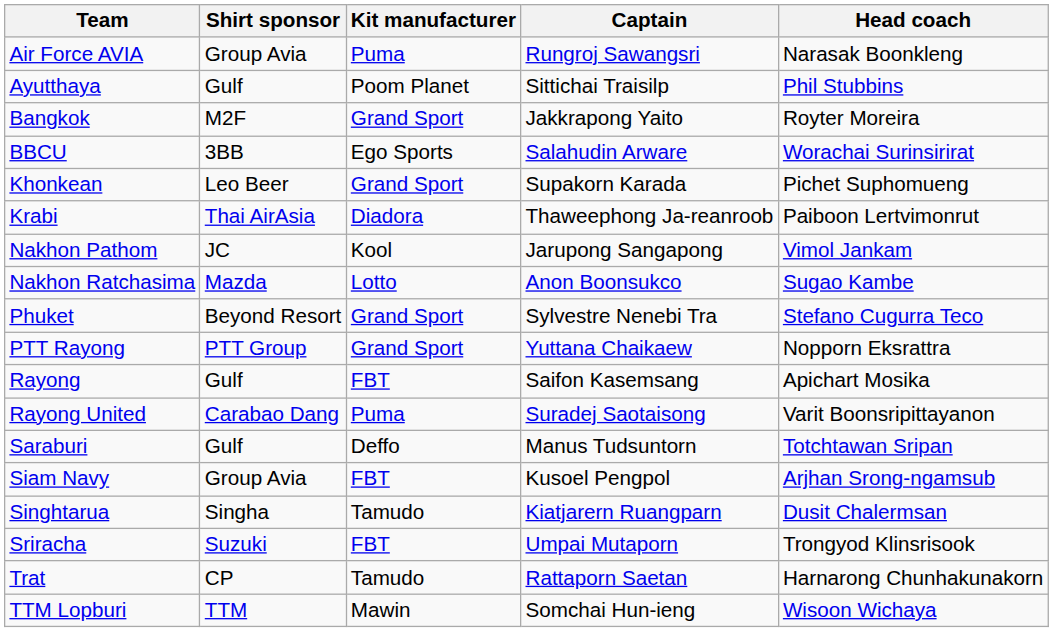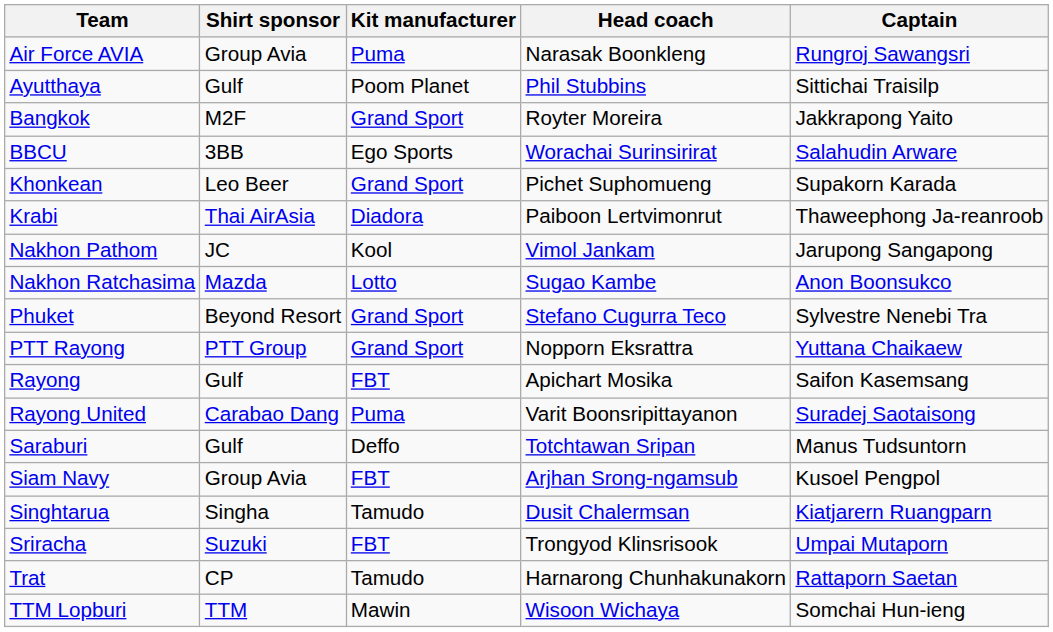 <table class="wikitable sortable" style="text-align: left;">
 <tr>
 <th>Team</th>
 <th>Shirt sponsor</th>
 <th>Kit manufacturer</th>
+<th>Head coach</th>
 <th>Captain</th>
-<th>Head coach</th>
 </tr>
 <tr>
 <td><a href='#'>Air Force AVIA</a></td>
 <td>Group Avia</td>
 <td><a href='#'>Puma</a></td>
+<td> Narasak Boonkleng</td>
 <td> <a href='#'>Rungroj Sawangsri</a></td>
-<td> Narasak Boonkleng</td>
 </tr>
 <tr>
 <td><a href='#'>Ayutthaya</a></td>
 <td>Gulf</td>
 <td>Poom Planet</td>
+<td> <a href='#'>Phil Stubbins</a></td>
 <td> Sittichai Traisilp</td>
-<td> <a href='#'>Phil Stubbins</a></td>
 </tr>
 <tr>
 <td><a href='#'>Bangkok</a></td>
 <td>M2F</td>
 <td><a href='#'>Grand Sport</a></td>
+<td> Royter Moreira</td>
 <td> Jakkrapong Yaito</td>
-<td> Royter Moreira</td>
 </tr>
 <tr>
 <td><a href='#'>BBCU</a></td>
 <td>3BB</td>
 <td>Ego Sports</td>
+<td> <a href='#'>Worachai Surinsirirat</a></td>
 <td> <a href='#'>Salahudin Arware</a></td>
-<td> <a href='#'>Worachai Surinsirirat</a></td>
 </tr>
 <tr>
 <td><a href='#'>Khonkean</a></td>
 <td>Leo Beer</td>
 <td><a href='#'>Grand Sport</a></td>
+<td> Pichet Suphomueng</td>
 <td> Supakorn Karada</td>
-<td> Pichet Suphomueng</td>
 </tr>
 <tr>
 <td><a href='#'>Krabi</a></td>
 <td><a href='#'>Thai AirAsia</a></td>
 <td><a href='#'>Diadora</a></td>
+<td> Paiboon Lertvimonrut</td>
 <td> Thaweephong Ja-reanroob</td>
-<td> Paiboon Lertvimonrut</td>
 </tr>
 <tr>
 <td><a href='#'>Nakhon Pathom</a></td>
 <td>JC</td>
 <td>Kool</td>
+<td> <a href='#'>Vimol Jankam</a></td>
 <td> Jarupong Sangapong</td>
-<td> <a href='#'>Vimol Jankam</a></td>
 </tr>
 <tr>
 <td><a href='#'>Nakhon Ratchasima</a></td>
 <td><a href='#'>Mazda</a></td>
 <td><a href='#'>Lotto</a></td>
+<td> <a href='#'>Sugao Kambe</a></td>
 <td> <a href='#'>Anon Boonsukco</a></td>
-<td> <a href='#'>Sugao Kambe</a></td>
 </tr>
 <tr>
 <td><a href='#'>Phuket</a></td>
 <td>Beyond Resort</td>
 <td><a href='#'>Grand Sport</a></td>
+<td> <a href='#'>Stefano Cugurra Teco</a></td>
 <td> Sylvestre Nenebi Tra</td>
-<td> <a href='#'>Stefano Cugurra Teco</a></td>
 </tr>
 <tr>
 <td><a href='#'>PTT Rayong</a></td>
 <td><a href='#'>PTT Group</a></td>
 <td><a href='#'>Grand Sport</a></td>
+<td> Nopporn Eksrattra</td>
 <td> <a href='#'>Yuttana Chaikaew</a></td>
-<td> Nopporn Eksrattra</td>
 </tr>
 <tr>
 <td><a href='#'>Rayong</a></td>
 <td>Gulf</td>
 <td><a href='#'>FBT</a></td>
+<td> Apichart Mosika</td>
 <td> Saifon Kasemsang</td>
-<td> Apichart Mosika</td>
 </tr>
 <tr>
 <td><a href='#'>Rayong United</a></td>
 <td><a href='#'>Carabao Dang</a></td>
 <td><a href='#'>Puma</a></td>
+<td> Varit Boonsripittayanon</td>
 <td> <a href='#'>Suradej Saotaisong</a></td>
-<td> Varit Boonsripittayanon</td>
 </tr>
 <tr>
 <td><a href='#'>Saraburi</a></td>
 <td>Gulf</td>
 <td>Deffo</td>
+<td> <a href='#'>Totchtawan Sripan</a></td>
 <td> Manus Tudsuntorn</td>
-<td> <a href='#'>Totchtawan Sripan</a></td>
 </tr>
 <tr>
 <td><a href='#'>Siam Navy</a></td>
 <td>Group Avia</td>
 <td><a href='#'>FBT</a></td>
+<td> <a href='#'>Arjhan Srong-ngamsub</a></td>
 <td> Kusoel Pengpol</td>
-<td> <a href='#'>Arjhan Srong-ngamsub</a></td>
 </tr>
 <tr>
 <td><a href='#'>Singhtarua</a></td>
 <td>Singha</td>
 <td>Tamudo</td>
+<td> <a href='#'>Dusit Chalermsan</a></td>
 <td> <a href='#'>Kiatjarern Ruangparn</a></td>
-<td> <a href='#'>Dusit Chalermsan</a></td>
 </tr>
 <tr>
 <td><a href='#'>Sriracha</a></td>
 <td><a href='#'>Suzuki</a></td>
 <td><a href='#'>FBT</a></td>
+<td> Trongyod Klinsrisook</td>
 <td> <a href='#'>Umpai Mutaporn</a></td>
-<td> Trongyod Klinsrisook</td>
 </tr>
 <tr>
 <td><a href='#'>Trat</a></td>
 <td>CP</td>
 <td>Tamudo</td>
+<td> Harnarong Chunhakunakorn</td>
 <td> <a href='#'>Rattaporn Saetan</a></td>
-<td> Harnarong Chunhakunakorn</td>
 </tr>
 <tr>
 <td><a href='#'>TTM Lopburi</a></td>
 <td><a href='#'>TTM</a></td>
 <td>Mawin</td>
+<td> <a href='#'>Wisoon Wichaya</a></td>
 <td> Somchai Hun-ieng</td>
-<td> <a href='#'>Wisoon Wichaya</a></td>
 </tr>
 </table>
